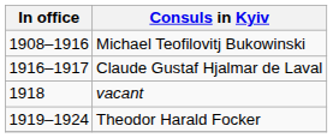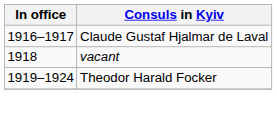 <table class="wikitable">
 <tr>
 <th>In office</th>
 <th><a href='#'>Consuls</a> in <a href='#'>Kyiv</a></th>
-</tr>
-<tr>
-<td>1908–1916</td>
-<td>Michael Teofilovitj Bukowinski</td>
 </tr>
 <tr>
 <td>1916–1917</td>
 <td>Claude Gustaf Hjalmar de Laval</td>
 </tr>
 <tr>
 <td>1918</td>
 <td><em>vacant</em></td>
 </tr>
 <tr>
 <td>1919–1924</td>
 <td>Theodor Harald Focker</td>
 </tr>
 <tr>
 </tr>
 </table>
